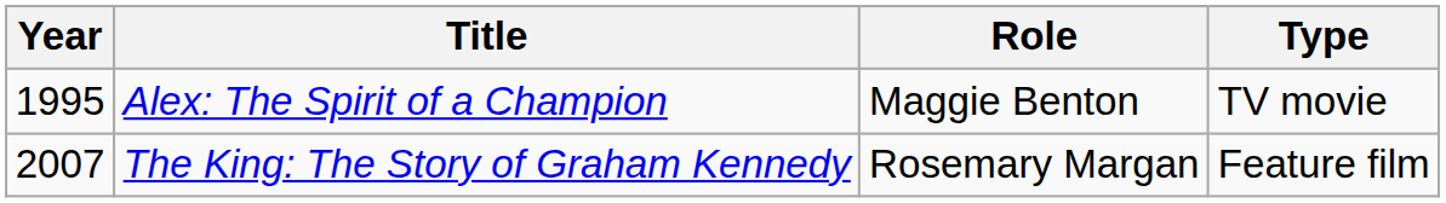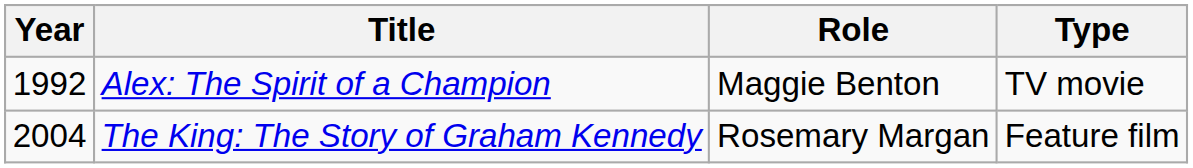 <table class="wikitable">
 <tr>
 <th>Year</th>
 <th>Title</th>
 <th>Role</th>
 <th>Type</th>
 </tr>
 <tr>
-<td>1995</td>
+<td>1992</td>
 <td><em><a href='#'>Alex: The Spirit of a Champion</a></em></td>
 <td>Maggie Benton</td>
 <td>TV movie</td>
 </tr>
 <tr>
-<td>2007</td>
+<td>2004</td>
 <td><em><a href='#'>The King: The Story of Graham Kennedy</a></em></td>
 <td>Rosemary Margan</td>
 <td>Feature film</td>
 </tr>
 </table>
